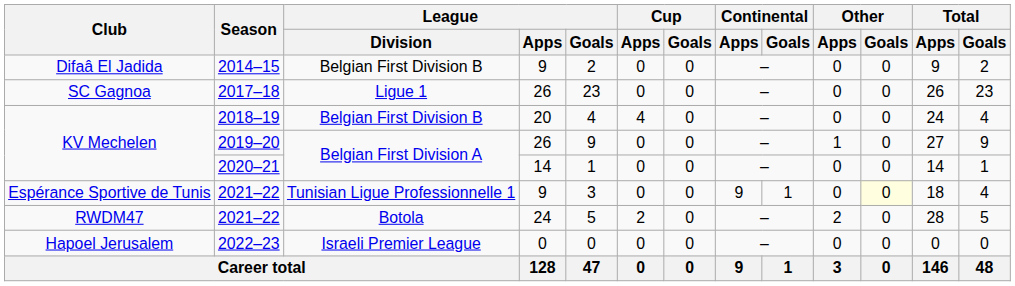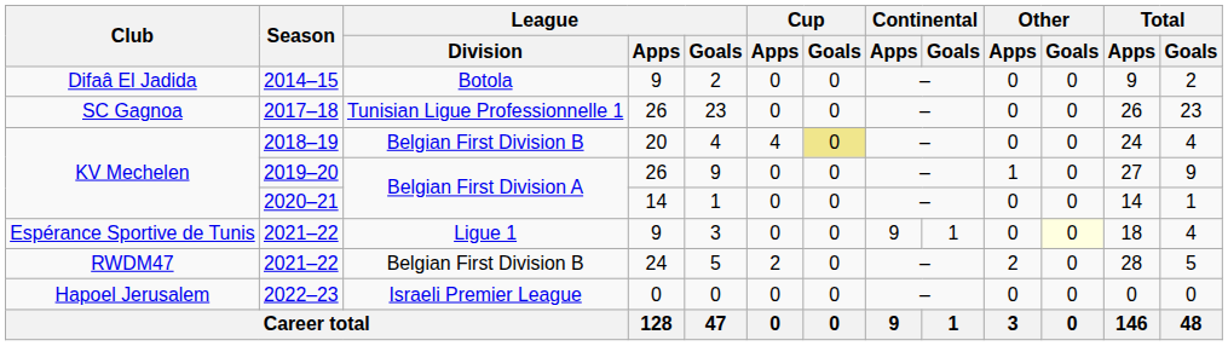 <table class="wikitable" style="text-align:center">
 <tr>
 <th rowspan="2">Club</th>
 <th rowspan="2">Season</th>
 <th colspan="3">League</th>
 <th colspan="2">Cup</th>
 <th colspan="2">Continental</th>
 <th colspan="2">Other</th>
 <th colspan="2">Total</th>
 </tr>
 <tr>
 <th>Division</th>
 <th>Apps</th>
 <th>Goals</th>
 <th>Apps</th>
 <th>Goals</th>
 <th>Apps</th>
 <th>Goals</th>
 <th>Apps</th>
 <th>Goals</th>
 <th>Apps</th>
 <th>Goals</th>
 </tr>
 <tr>
 <td><a href='#'>Difaâ El Jadida</a></td>
 <td><a href='#'>2014–15</a></td>
-<td>Belgian First Division B</td>
+<td><a href='#'>Botola</a></td>
 <td>9</td>
 <td>2</td>
 <td>0</td>
 <td>0</td>
 <td colspan="2">–</td>
 <td>0</td>
 <td>0</td>
 <td>9</td>
 <td>2</td>
 </tr>
 <tr>
 <td><a href='#'>SC Gagnoa</a></td>
 <td><a href='#'>2017–18</a></td>
-<td><a href='#'>Ligue 1</a></td>
+<td><a href='#'>Tunisian Ligue Professionnelle 1</a></td>
 <td>26</td>
 <td>23</td>
 <td>0</td>
 <td>0</td>
 <td colspan="2">–</td>
 <td>0</td>
 <td>0</td>
 <td>26</td>
 <td>23</td>
 </tr>
 <tr>
 <td rowspan="3"><a href='#'>KV Mechelen</a></td>
 <td><a href='#'>2018–19</a></td>
 <td><a href='#'>Belgian First Division B</a></td>
 <td>20</td>
 <td>4</td>
 <td>4</td>
-<td>0</td>
+<td style="background: khaki;">0</td>
 <td colspan="2">–</td>
 <td>0</td>
 <td>0</td>
 <td>24</td>
 <td>4</td>
 </tr>
 <tr>
 <td><a href='#'>2019–20</a></td>
 <td rowspan="2"><a href='#'>Belgian First Division A</a></td>
 <td>26</td>
 <td>9</td>
 <td>0</td>
 <td>0</td>
 <td colspan="2">–</td>
 <td>1</td>
 <td>0</td>
 <td>27</td>
 <td>9</td>
 </tr>
 <tr>
 <td><a href='#'>2020–21</a></td>
 <td>14</td>
 <td>1</td>
 <td>0</td>
 <td>0</td>
 <td colspan="2">–</td>
 <td>0</td>
 <td>0</td>
 <td>14</td>
 <td>1</td>
 </tr>
 <tr>
 <td><a href='#'>Espérance Sportive de Tunis</a></td>
 <td><a href='#'>2021–22</a></td>
-<td><a href='#'>Tunisian Ligue Professionnelle 1</a></td>
+<td><a href='#'>Ligue 1</a></td>
 <td>9</td>
 <td>3</td>
 <td>0</td>
 <td>0</td>
 <td>9</td>
 <td>1</td>
 <td>0</td>
 <td style="background: lightyellow;">0</td>
 <td>18</td>
 <td>4</td>
 </tr>
 <tr>
 <td><a href='#'>RWDM47</a></td>
 <td><a href='#'>2021–22</a></td>
-<td><a href='#'>Botola</a></td>
+<td>Belgian First Division B</td>
 <td>24</td>
 <td>5</td>
 <td>2</td>
 <td>0</td>
 <td colspan="2">–</td>
 <td>2</td>
 <td>0</td>
 <td>28</td>
 <td>5</td>
 </tr>
 <tr>
 <td><a href='#'>Hapoel Jerusalem</a></td>
 <td><a href='#'>2022–23</a></td>
 <td><a href='#'>Israeli Premier League</a></td>
 <td>0</td>
 <td>0</td>
 <td>0</td>
 <td>0</td>
 <td colspan="2">–</td>
 <td>0</td>
 <td>0</td>
 <td>0</td>
 <td>0</td>
 </tr>
 <tr>
 <th colspan="3">Career total</th>
 <th>128</th>
 <th>47</th>
 <th>0</th>
 <th>0</th>
 <th>9</th>
 <th>1</th>
 <th>3</th>
 <th>0</th>
 <th>146</th>
 <th>48</th>
 </tr>
 </table>
